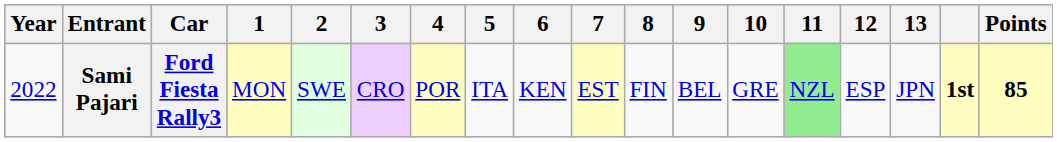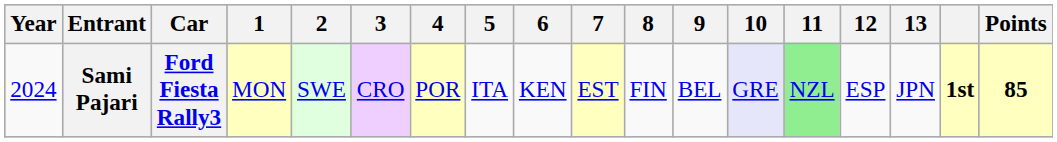 <table class="wikitable" style="text-align:center; font-size:90%">
 <tr>
 <th>Year</th>
 <th>Entrant</th>
 <th>Car</th>
 <th>1</th>
 <th>2</th>
 <th>3</th>
 <th>4</th>
 <th>5</th>
 <th>6</th>
 <th>7</th>
 <th>8</th>
 <th>9</th>
 <th>10</th>
 <th>11</th>
 <th>12</th>
 <th>13</th>
 <th></th>
 <th>Points</th>
 </tr>
 <tr>
-<td><a href='#'>2022</a></td>
+<td><a href='#'>2024</a></td>
 <th>Sami Pajari</th>
 <th><a href='#'>Ford Fiesta Rally3</a></th>
 <td style="background:#ffffbf;"><a href='#'>MON</a><br></td>
 <td style="background:#dfffdf;"><a href='#'>SWE</a><br></td>
 <td style="background:#EFCFFF;"><a href='#'>CRO</a><br></td>
 <td style="background:#ffffbf;"><a href='#'>POR</a><br></td>
 <td><a href='#'>ITA</a></td>
 <td><a href='#'>KEN</a></td>
 <td style="background:#ffffbf;"><a href='#'>EST</a><br></td>
 <td><a href='#'>FIN</a></td>
 <td><a href='#'>BEL</a></td>
-<td><a href='#'>GRE</a></td>
+<td style="background: lavender;"><a href='#'>GRE</a></td>
 <td style="background: lightgreen;"><a href='#'>NZL</a></td>
 <td><a href='#'>ESP</a></td>
 <td><a href='#'>JPN</a></td>
 <th style="background:#FFFFBF;">1st</th>
 <th style="background:#FFFFBF;">85</th>
 </tr>
 </table>
